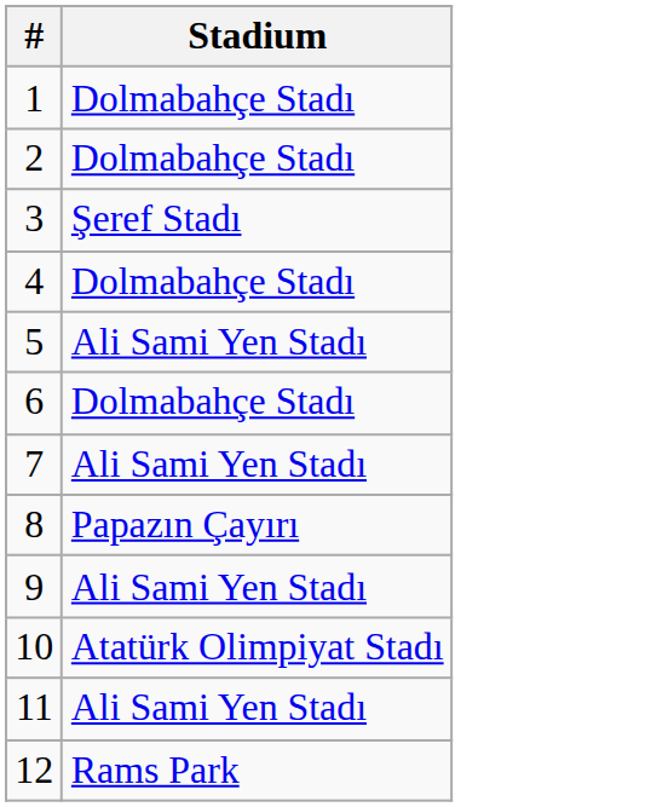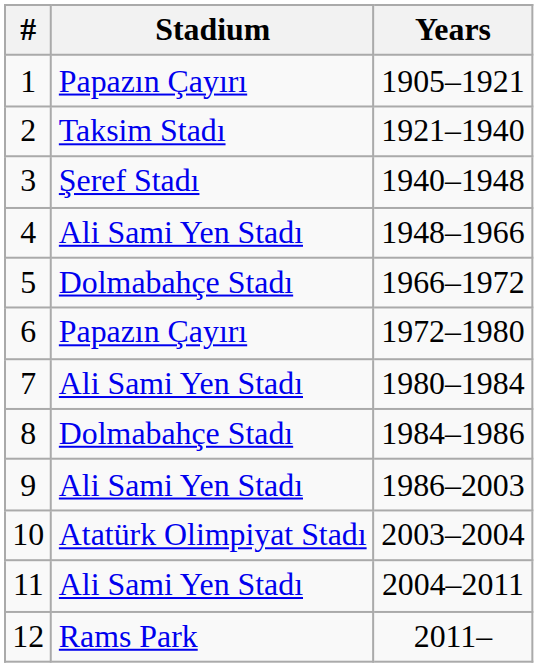 <table class="wikitable sortable" style="text-align:center;">
 <tr>
 <th>#</th>
 <th>Stadium</th>
+<th>Years</th>
 </tr>
 <tr>
 <td>1</td>
-<td align="left"><a href='#'>Dolmabahçe Stadı</a></td>
+<td align="left"><a href='#'>Papazın Çayırı</a></td>
+<td>1905–1921</td>
 </tr>
 <tr>
 <td>2</td>
-<td align="left"><a href='#'>Dolmabahçe Stadı</a></td>
+<td align="left"><a href='#'>Taksim Stadı</a></td>
+<td>1921–1940</td>
 </tr>
 <tr>
 <td>3</td>
 <td align="left"><a href='#'>Şeref Stadı</a></td>
+<td>1940–1948</td>
 </tr>
 <tr>
 <td>4</td>
-<td align="left"><a href='#'>Dolmabahçe Stadı</a></td>
+<td align="left"><a href='#'>Ali Sami Yen Stadı</a></td>
+<td>1948–1966</td>
 </tr>
 <tr>
 <td>5</td>
-<td align="left"><a href='#'>Ali Sami Yen Stadı</a></td>
+<td align="left"><a href='#'>Dolmabahçe Stadı</a></td>
+<td>1966–1972</td>
 </tr>
 <tr>
 <td>6</td>
-<td align="left"><a href='#'>Dolmabahçe Stadı</a></td>
+<td align="left"><a href='#'>Papazın Çayırı</a></td>
+<td>1972–1980</td>
 </tr>
 <tr>
 <td>7</td>
 <td align="left"><a href='#'>Ali Sami Yen Stadı</a></td>
+<td>1980–1984</td>
 </tr>
 <tr>
 <td>8</td>
-<td align="left"><a href='#'>Papazın Çayırı</a></td>
+<td align="left"><a href='#'>Dolmabahçe Stadı</a></td>
+<td>1984–1986</td>
 </tr>
 <tr>
 <td>9</td>
 <td align="left"><a href='#'>Ali Sami Yen Stadı</a></td>
+<td>1986–2003</td>
 </tr>
 <tr>
 <td>10</td>
 <td align="left"><a href='#'>Atatürk Olimpiyat Stadı</a></td>
+<td>2003–2004</td>
 </tr>
 <tr>
 <td>11</td>
 <td align="left"><a href='#'>Ali Sami Yen Stadı</a></td>
+<td>2004–2011</td>
 </tr>
 <tr>
 <td>12</td>
 <td align="left"><a href='#'>Rams Park</a></td>
+<td>2011–</td>
 </tr>
 </table>
